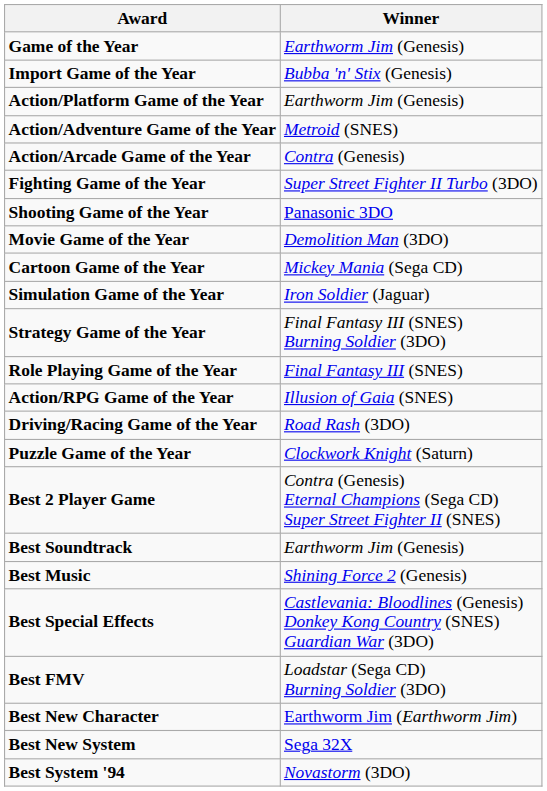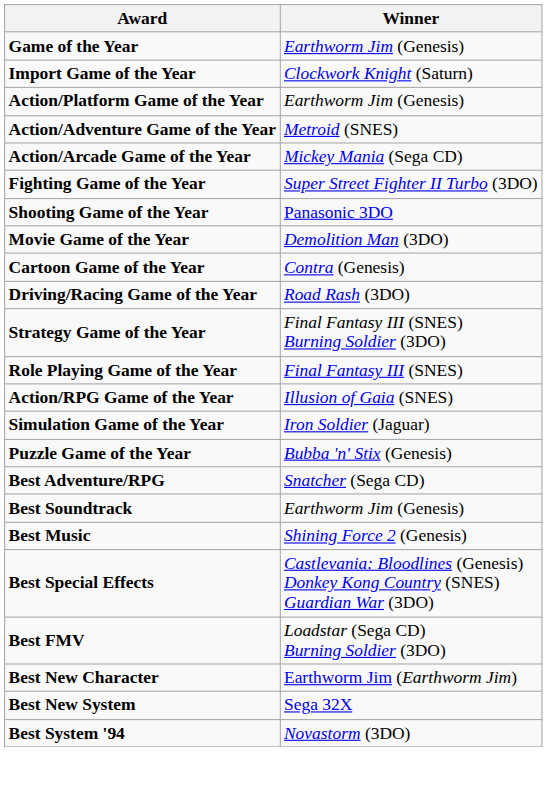 <table class="wikitable collapsible collapsed">
 <tr>
 <th>Award</th>
 <th>Winner</th>
 </tr>
 <tr>
 <td><strong>Game of the Year</strong></td>
 <td><em><a href='#'>Earthworm Jim</a></em> (Genesis)</td>
 </tr>
 <tr>
 <td><strong>Import Game of the Year</strong></td>
-<td><em><a href='#'>Bubba 'n' Stix</a></em> (Genesis)</td>
+<td><em><a href='#'>Clockwork Knight</a></em> (Saturn)</td>
 </tr>
 <tr>
 <td><strong>Action/Platform Game of the Year</strong></td>
 <td><em>Earthworm Jim</em> (Genesis)</td>
 </tr>
 <tr>
 <td><strong>Action/Adventure Game of the Year</strong></td>
 <td><em><a href='#'>Metroid</a></em> (SNES)</td>
 </tr>
 <tr>
 <td><strong>Action/Arcade Game of the Year</strong></td>
-<td><em><a href='#'>Contra</a></em> (Genesis)</td>
+<td><em><a href='#'>Mickey Mania</a></em> (Sega CD)</td>
 </tr>
 <tr>
 <td><strong>Fighting Game of the Year</strong></td>
 <td><em><a href='#'>Super Street Fighter II Turbo</a></em> (3DO)</td>
 </tr>
 <tr>
 <td><strong>Shooting Game of the Year</strong></td>
 <td><a href='#'>Panasonic 3DO</a></td>
 </tr>
 <tr>
 <td><strong>Movie Game of the Year</strong></td>
 <td><em><a href='#'>Demolition Man</a></em> (3DO)</td>
 </tr>
 <tr>
 <td><strong>Cartoon Game of the Year</strong></td>
-<td><em><a href='#'>Mickey Mania</a></em> (Sega CD)</td>
+<td><em><a href='#'>Contra</a></em> (Genesis)</td>
 </tr>
 <tr>
-<td><strong>Simulation Game of the Year</strong></td>
-<td><em><a href='#'>Iron Soldier</a></em> (Jaguar)</td>
+<td><strong>Driving/Racing Game of the Year</strong></td>
+<td><em><a href='#'>Road Rash</a></em> (3DO)</td>
 </tr>
 <tr>
 <td><strong>Strategy Game of the Year</strong></td>
 <td><em>Final Fantasy III</em> (SNES) <br> <em><a href='#'>Burning Soldier</a></em> (3DO)</td>
 </tr>
 <tr>
 <td><strong>Role Playing Game of the Year</strong></td>
 <td><em><a href='#'>Final Fantasy III</a></em> (SNES)</td>
 </tr>
 <tr>
 <td><strong>Action/RPG Game of the Year</strong></td>
 <td><em><a href='#'>Illusion of Gaia</a></em> (SNES)</td>
 </tr>
 <tr>
-<td><strong>Driving/Racing Game of the Year</strong></td>
-<td><em><a href='#'>Road Rash</a></em> (3DO)</td>
+<td><strong>Simulation Game of the Year</strong></td>
+<td><em><a href='#'>Iron Soldier</a></em> (Jaguar)</td>
 </tr>
 <tr>
 <td><strong>Puzzle Game of the Year</strong></td>
-<td><em><a href='#'>Clockwork Knight</a></em> (Saturn)</td>
+<td><em><a href='#'>Bubba 'n' Stix</a></em> (Genesis)</td>
 </tr>
 <tr>
-<td><strong>Best 2 Player Game</strong></td>
-<td><em>Contra</em> (Genesis) <br> <em><a href='#'>Eternal Champions</a></em> (Sega CD) <br> <em><a href='#'>Super Street Fighter II</a></em> (SNES)</td>
+<td><strong>Best Adventure/RPG</strong></td>
+<td><em><a href='#'>Snatcher</a></em> (Sega CD)</td>
 </tr>
 <tr>
 <td><strong>Best Soundtrack</strong></td>
 <td><em>Earthworm Jim</em> (Genesis)</td>
 </tr>
 <tr>
 <td><strong>Best Music</strong></td>
 <td><em><a href='#'>Shining Force 2</a></em> (Genesis)</td>
 </tr>
 <tr>
 <td><strong>Best Special Effects</strong></td>
 <td><em><a href='#'>Castlevania: Bloodlines</a></em> (Genesis) <br> <em><a href='#'>Donkey Kong Country</a></em> (SNES) <br> <em><a href='#'>Guardian War</a></em> (3DO)</td>
 </tr>
 <tr>
 <td><strong>Best FMV</strong></td>
 <td><em>Loadstar</em> (Sega CD) <br> <em><a href='#'>Burning Soldier</a></em> (3DO)</td>
 </tr>
 <tr>
 <td><strong>Best New Character</strong></td>
 <td><a href='#'>Earthworm Jim</a> (<em>Earthworm Jim</em>)</td>
 </tr>
 <tr>
 <td><strong>Best New System</strong></td>
 <td><a href='#'>Sega 32X</a></td>
 </tr>
 <tr>
 <td><strong>Best System '94</strong></td>
 <td><em><a href='#'>Novastorm</a></em> (3DO)</td>
 </tr>
 </table>
